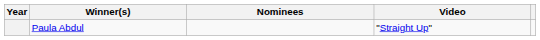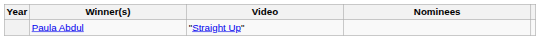 <table class="wikitable sortable">
 <tr>
 <th scope="col">Year</th>
 <th scope="col" style="width:250px;">Winner(s)</th>
+<th scope="col" style="width:250px;">Video</th>
 <th scope="col" style="width:300px;">Nominees</th>
-<th scope="col" style="width:250px;">Video</th>
 <th scope="col" class="unsortable"></th>
 </tr>
 <tr>
 <th scope="row"></th>
 <td><a href='#'>Paula Abdul</a></td>
+<td>"<a href='#'>Straight Up</a>"</td>
 <td></td>
-<td>"<a href='#'>Straight Up</a>"</td>
 <td align="center"></td>
 </tr>
 </table>
